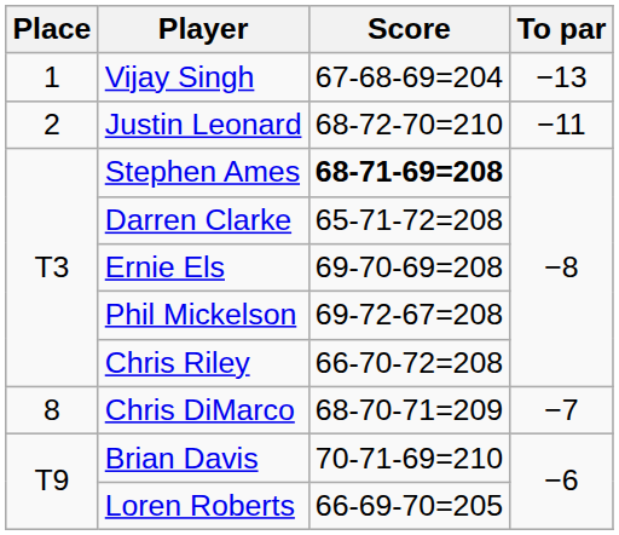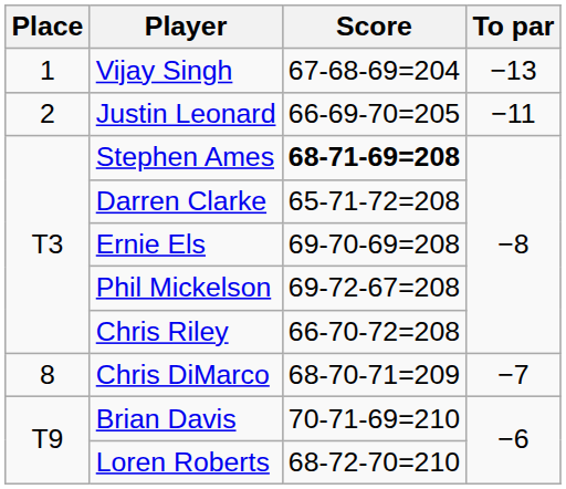 <table class="wikitable">
 <tr>
 <th>Place</th>
 <th>Player</th>
 <th>Score</th>
 <th>To par</th>
 </tr>
 <tr>
 <td align=center>1</td>
 <td> <a href='#'>Vijay Singh</a></td>
 <td>67-68-69=204</td>
 <td align=center>−13</td>
 </tr>
 <tr>
 <td align=center>2</td>
 <td> <a href='#'>Justin Leonard</a></td>
-<td>68-72-70=210</td>
+<td>66-69-70=205</td>
 <td align=center>−11</td>
 </tr>
 <tr>
 <td rowspan="5" align=center>T3</td>
 <td> <a href='#'>Stephen Ames</a></td>
 <td><strong>68-71-69=208</strong></td>
 <td rowspan="5" align=center>−8</td>
 </tr>
 <tr>
 <td> <a href='#'>Darren Clarke</a></td>
 <td>65-71-72=208</td>
 </tr>
 <tr>
 <td> <a href='#'>Ernie Els</a></td>
 <td>69-70-69=208</td>
 </tr>
 <tr>
 <td> <a href='#'>Phil Mickelson</a></td>
 <td>69-72-67=208</td>
 </tr>
 <tr>
 <td> <a href='#'>Chris Riley</a></td>
 <td>66-70-72=208</td>
 </tr>
 <tr>
 <td align=center>8</td>
 <td> <a href='#'>Chris DiMarco</a></td>
 <td>68-70-71=209</td>
 <td align=center>−7</td>
 </tr>
 <tr>
 <td rowspan="2" align=center>T9</td>
 <td> <a href='#'>Brian Davis</a></td>
 <td>70-71-69=210</td>
 <td rowspan="2" align=center>−6</td>
 </tr>
 <tr>
 <td> <a href='#'>Loren Roberts</a></td>
-<td>66-69-70=205</td>
+<td>68-72-70=210</td>
 </tr>
 </table>
